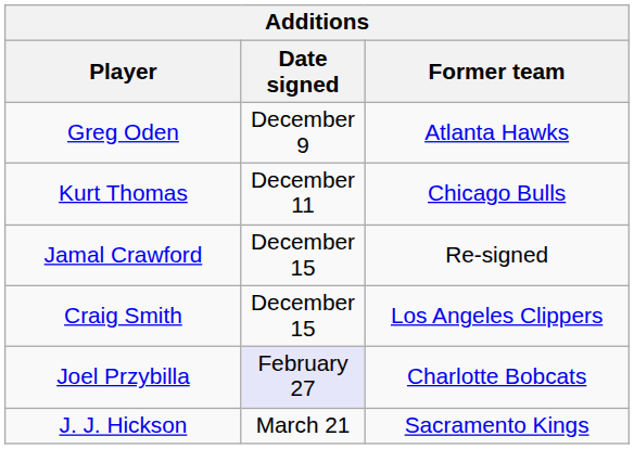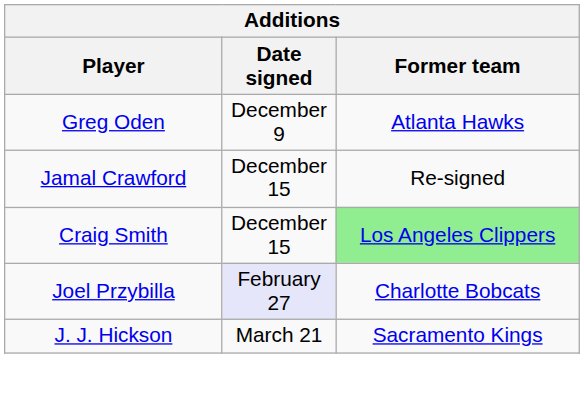 <table class="wikitable" style="text-align:center">
 <tr>
 <th colspan=3>Additions</th>
 </tr>
 <tr>
 <th style="width:160px">Player</th>
 <th style="width:80px">Date signed</th>
 <th style="width:180px">Former team</th>
 </tr>
 <tr>
 <td><a href='#'>Greg Oden</a></td>
 <td>December 9</td>
 <td><a href='#'>Atlanta Hawks</a></td>
 </tr>
 <tr>
-<td><a href='#'>Kurt Thomas</a></td>
-<td>December 11</td>
-<td><a href='#'>Chicago Bulls</a></td>
-</tr>
-<tr>
 <td><a href='#'>Jamal Crawford</a></td>
 <td>December 15</td>
 <td>Re-signed</td>
 </tr>
 <tr>
 <td><a href='#'>Craig Smith</a></td>
 <td>December 15</td>
-<td><a href='#'>Los Angeles Clippers</a></td>
+<td style="background: lightgreen;"><a href='#'>Los Angeles Clippers</a></td>
 </tr>
 <tr>
 <td><a href='#'>Joel Przybilla</a></td>
 <td style="background: lavender;">February 27</td>
 <td><a href='#'>Charlotte Bobcats</a></td>
 </tr>
 <tr>
 <td><a href='#'>J. J. Hickson</a></td>
 <td>March 21</td>
 <td><a href='#'>Sacramento Kings</a></td>
 </tr>
 </table>
